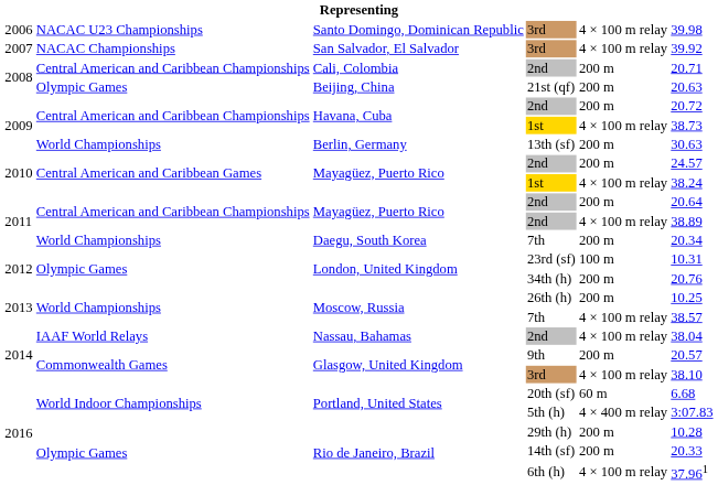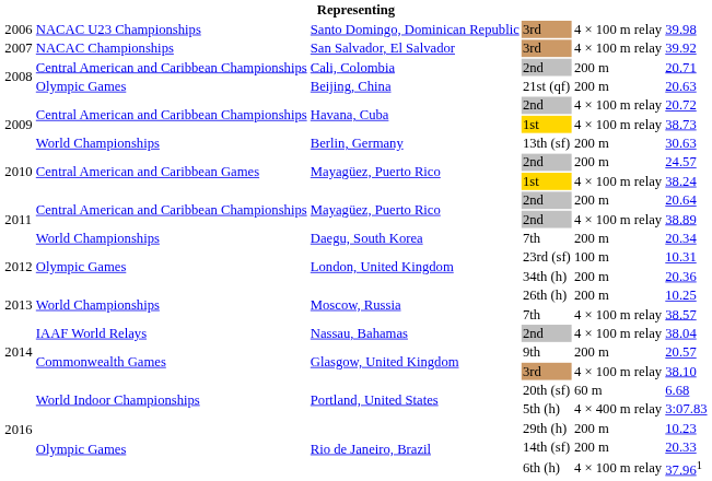 <table>
 <tr>
 <th colspan="6">Representing </th>
 </tr>
 <tr>
 <td>2006</td>
 <td><a href='#'>NACAC U23 Championships</a></td>
 <td><a href='#'>Santo Domingo, Dominican Republic</a></td>
 <td bgcolor="cc9966">3rd</td>
 <td>4 × 100 m relay</td>
 <td><a href='#'>39.98</a></td>
 </tr>
 <tr>
 <td>2007</td>
 <td><a href='#'>NACAC Championships</a></td>
 <td><a href='#'>San Salvador, El Salvador</a></td>
 <td bgcolor="cc9966">3rd</td>
 <td>4 × 100 m relay</td>
 <td><a href='#'>39.92</a></td>
 </tr>
 <tr>
 <td rowspan=2>2008</td>
 <td><a href='#'>Central American and Caribbean Championships</a></td>
 <td><a href='#'>Cali, Colombia</a></td>
 <td bgcolor="silver">2nd</td>
 <td>200 m</td>
 <td><a href='#'>20.71</a></td>
 </tr>
 <tr>
 <td><a href='#'>Olympic Games</a></td>
 <td><a href='#'>Beijing, China</a></td>
 <td>21st (qf)</td>
 <td>200 m</td>
 <td><a href='#'>20.63</a></td>
 </tr>
 <tr>
 <td rowspan=3>2009</td>
 <td rowspan=2><a href='#'>Central American and Caribbean Championships</a></td>
 <td rowspan=2><a href='#'>Havana, Cuba</a></td>
 <td bgcolor="silver">2nd</td>
-<td>200 m</td>
+<td>4 × 100 m relay</td>
 <td><a href='#'>20.72</a></td>
 </tr>
 <tr>
 <td bgcolor="gold">1st</td>
 <td>4 × 100 m relay</td>
 <td><a href='#'>38.73</a></td>
 </tr>
 <tr>
 <td><a href='#'>World Championships</a></td>
 <td><a href='#'>Berlin, Germany</a></td>
 <td>13th (sf)</td>
 <td>200 m</td>
 <td><a href='#'>30.63</a></td>
 </tr>
 <tr>
 <td rowspan=2>2010</td>
 <td rowspan=2><a href='#'>Central American and Caribbean Games</a></td>
 <td rowspan=2><a href='#'>Mayagüez, Puerto Rico</a></td>
 <td bgcolor="silver">2nd</td>
 <td>200 m</td>
 <td><a href='#'>24.57</a></td>
 </tr>
 <tr>
 <td bgcolor="gold">1st</td>
 <td>4 × 100 m relay</td>
 <td><a href='#'>38.24</a></td>
 </tr>
 <tr>
 <td rowspan=3>2011</td>
 <td rowspan=2><a href='#'>Central American and Caribbean Championships</a></td>
 <td rowspan=2><a href='#'>Mayagüez, Puerto Rico</a></td>
 <td bgcolor="silver">2nd</td>
 <td>200 m</td>
 <td><a href='#'>20.64</a></td>
 </tr>
 <tr>
 <td bgcolor="silver">2nd</td>
 <td>4 × 100 m relay</td>
 <td><a href='#'>38.89</a></td>
 </tr>
 <tr>
 <td><a href='#'>World Championships</a></td>
 <td><a href='#'>Daegu, South Korea</a></td>
 <td>7th</td>
 <td>200 m</td>
 <td><a href='#'>20.34</a></td>
 </tr>
 <tr>
 <td rowspan=2>2012</td>
 <td rowspan=2><a href='#'>Olympic Games</a></td>
 <td rowspan=2><a href='#'>London, United Kingdom</a></td>
 <td>23rd (sf)</td>
 <td>100 m</td>
 <td><a href='#'>10.31</a></td>
 </tr>
 <tr>
 <td>34th (h)</td>
 <td>200 m</td>
-<td><a href='#'>20.76</a></td>
+<td><a href='#'>20.36</a></td>
 </tr>
 <tr>
 <td rowspan=2>2013</td>
 <td rowspan=2><a href='#'>World Championships</a></td>
 <td rowspan=2><a href='#'>Moscow, Russia</a></td>
 <td>26th (h)</td>
 <td>200 m</td>
 <td><a href='#'>10.25</a></td>
 </tr>
 <tr>
 <td>7th</td>
 <td>4 × 100 m relay</td>
 <td><a href='#'>38.57</a></td>
 </tr>
 <tr>
 <td rowspan=3>2014</td>
 <td><a href='#'>IAAF World Relays</a></td>
 <td><a href='#'>Nassau, Bahamas</a></td>
 <td bgcolor=silver>2nd</td>
 <td>4 × 100 m relay</td>
 <td><a href='#'>38.04</a></td>
 </tr>
 <tr>
 <td rowspan=2><a href='#'>Commonwealth Games</a></td>
 <td rowspan=2><a href='#'>Glasgow, United Kingdom</a></td>
 <td>9th</td>
 <td>200 m</td>
 <td><a href='#'>20.57</a></td>
 </tr>
 <tr>
 <td bgcolor="cc9966">3rd</td>
 <td>4 × 100 m relay</td>
 <td><a href='#'>38.10</a></td>
 </tr>
 <tr>
 <td rowspan=5>2016</td>
 <td rowspan=2><a href='#'>World Indoor Championships</a></td>
 <td rowspan=2><a href='#'>Portland, United States</a></td>
 <td>20th (sf)</td>
 <td>60 m</td>
 <td><a href='#'>6.68</a></td>
 </tr>
 <tr>
 <td>5th (h)</td>
 <td>4 × 400 m relay</td>
 <td><a href='#'>3:07.83</a></td>
 </tr>
 <tr>
 <td rowspan=3><a href='#'>Olympic Games</a></td>
 <td rowspan=3><a href='#'>Rio de Janeiro, Brazil</a></td>
 <td>29th (h)</td>
 <td>200 m</td>
-<td><a href='#'>10.28</a></td>
+<td><a href='#'>10.23</a></td>
 </tr>
 <tr>
 <td>14th (sf)</td>
 <td>200 m</td>
 <td><a href='#'>20.33</a></td>
 </tr>
 <tr>
 <td>6th (h)</td>
 <td>4 × 100 m relay</td>
 <td><a href='#'>37.96</a><sup>1</sup></td>
 </tr>
 </table>
